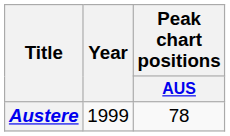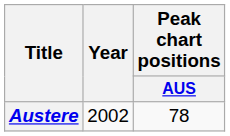 <table class="wikitable plainrowheaders" style="text-align:center">
 <tr>
 <th scope="col" rowspan="2">Title</th>
 <th scope="col" rowspan="2">Year</th>
 <th scope="col" colspan="1">Peak chart positions</th>
 </tr>
 <tr>
 <th scope="col" style="width:3em; font-size:85%"><a href='#'>AUS</a><br></th>
 </tr>
 <tr>
 <th scope="row"><em><a href='#'>Austere</a></em></th>
-<td>1999</td>
+<td>2002</td>
 <td>78</td>
 </tr>
 </table>
